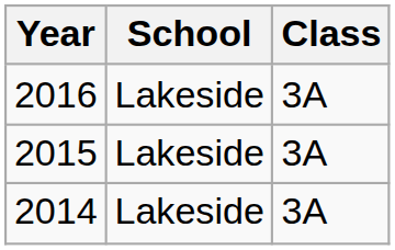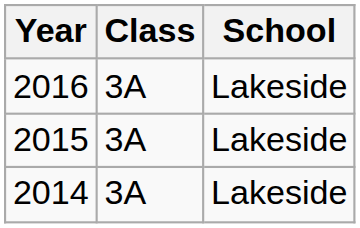 <table class="wikitable">
 <tr>
 <th>Year</th>
+<th>Class</th>
 <th>School</th>
-<th>Class</th>
 </tr>
 <tr>
 <td>2016</td>
+<td>3A</td>
 <td>Lakeside</td>
-<td>3A</td>
 </tr>
 <tr>
 <td>2015</td>
+<td>3A</td>
 <td>Lakeside</td>
-<td>3A</td>
 </tr>
 <tr>
 <td>2014</td>
+<td>3A</td>
 <td>Lakeside</td>
-<td>3A</td>
 </tr>
 </table>
